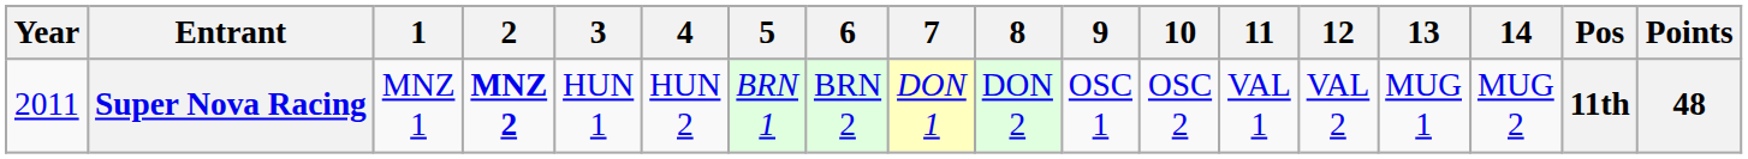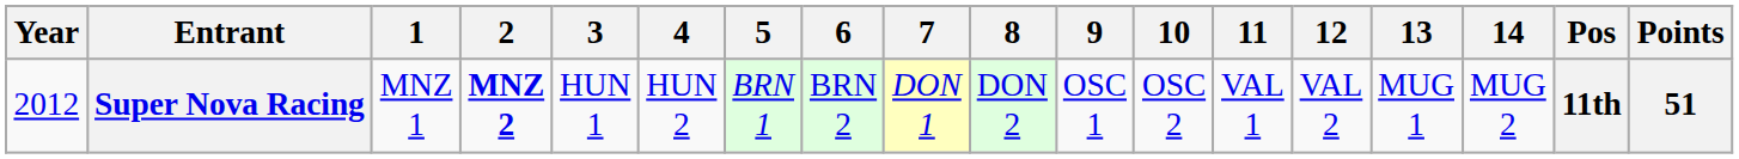 <table class="wikitable" style="text-align:center; font-size:85%">
 <tr>
 <th>Year</th>
 <th>Entrant</th>
 <th>1</th>
 <th>2</th>
 <th>3</th>
 <th>4</th>
 <th>5</th>
 <th>6</th>
 <th>7</th>
 <th>8</th>
 <th>9</th>
 <th>10</th>
 <th>11</th>
 <th>12</th>
 <th>13</th>
 <th>14</th>
 <th>Pos</th>
 <th>Points</th>
 </tr>
 <tr>
-<td><a href='#'>2011</a></td>
+<td><a href='#'>2012</a></td>
 <th nowrap><a href='#'>Super Nova Racing</a></th>
 <td><a href='#'>MNZ<br>1</a></td>
 <td><strong><a href='#'>MNZ<br>2</a></strong></td>
 <td><a href='#'>HUN<br>1</a></td>
 <td><a href='#'>HUN<br>2</a></td>
 <td style="background:#DFFFDF;"><em><a href='#'>BRN<br>1</a></em><br></td>
 <td style="background:#DFFFDF;"><a href='#'>BRN<br>2</a><br></td>
 <td style="background:#FFFFBF;"><em><a href='#'>DON<br>1</a></em><br></td>
 <td style="background:#DFFFDF;"><a href='#'>DON<br>2</a><br></td>
 <td><a href='#'>OSC<br>1</a></td>
 <td><a href='#'>OSC<br>2</a></td>
 <td><a href='#'>VAL<br>1</a></td>
 <td><a href='#'>VAL<br>2</a></td>
 <td><a href='#'>MUG<br>1</a></td>
 <td><a href='#'>MUG<br>2</a></td>
 <th>11th</th>
-<th>48</th>
+<th>51</th>
 </tr>
 </table>
